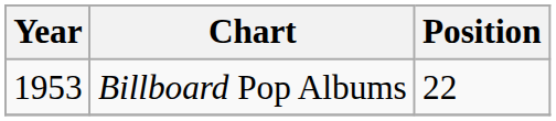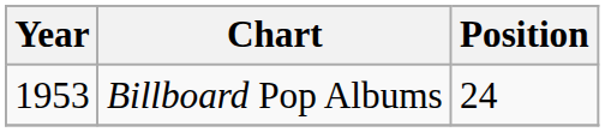 <table class="wikitable">
 <tr>
 <th>Year</th>
 <th>Chart</th>
 <th>Position</th>
 </tr>
 <tr>
 <td>1953</td>
 <td><em>Billboard</em> Pop Albums</td>
-<td>22</td>
+<td>24</td>
 </tr>
 <tr>
 </tr>
 </table>
